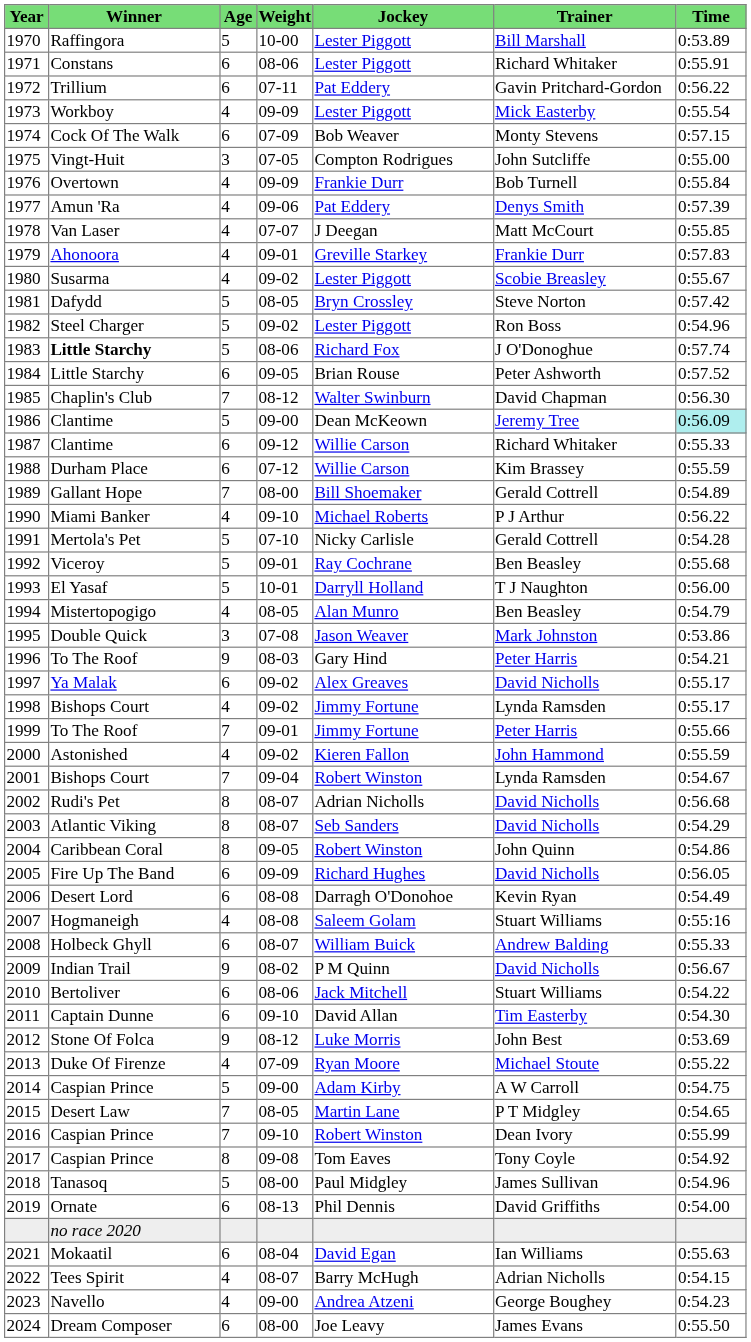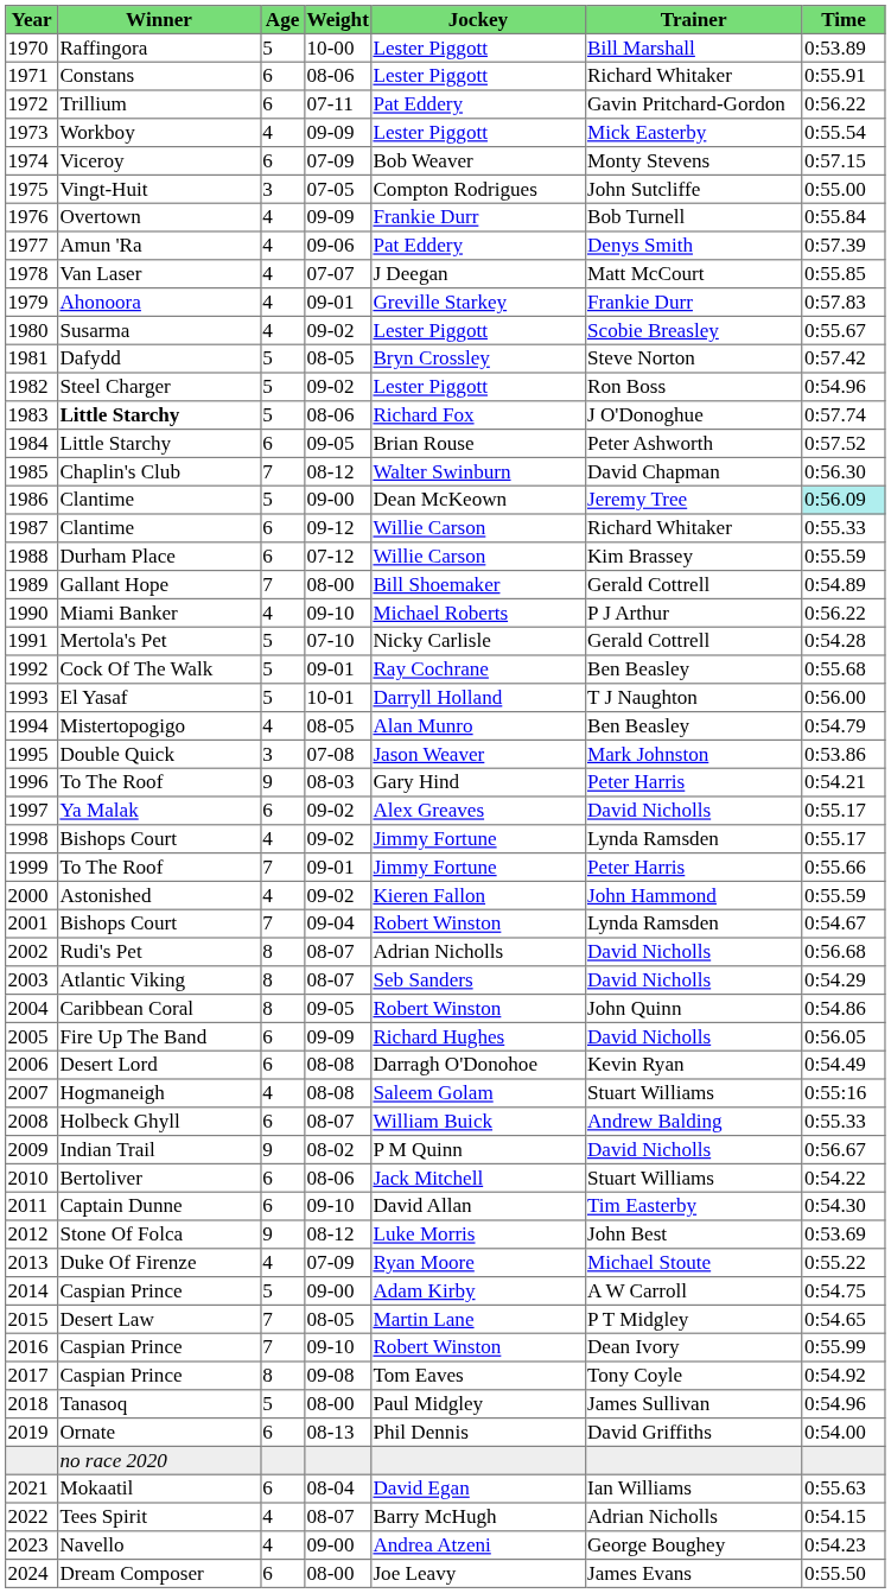 <table class = "sortable" | border="1" style="border-collapse: collapse; font-size:90%">
 <tr bgcolor="#77dd77" align="center">
 <th style="width:36px"><strong>Year</strong></th>
 <th style="width:160px"><strong>Winner</strong></th>
 <th style="width:30px"><strong>Age</strong></th>
 <th style="width:40px"><strong>Weight</strong></th>
 <th style="width:180px"><strong>Jockey</strong></th>
 <th style="width:180px"><strong>Trainer</strong></th>
 <th style="width:60px"><strong>Time</strong></th>
 </tr>
 <tr>
 <td>1970</td>
 <td>Raffingora</td>
 <td>5</td>
 <td>10-00</td>
 <td><a href='#'>Lester Piggott</a></td>
 <td><a href='#'>Bill Marshall</a></td>
 <td>0:53.89</td>
 </tr>
 <tr>
 <td>1971</td>
 <td>Constans</td>
 <td>6</td>
 <td>08-06</td>
 <td><a href='#'>Lester Piggott</a></td>
 <td>Richard Whitaker</td>
 <td>0:55.91</td>
 </tr>
 <tr>
 <td>1972</td>
 <td>Trillium</td>
 <td>6</td>
 <td>07-11</td>
 <td><a href='#'>Pat Eddery</a></td>
 <td>Gavin Pritchard-Gordon</td>
 <td>0:56.22</td>
 </tr>
 <tr>
 <td>1973</td>
 <td>Workboy</td>
 <td>4</td>
 <td>09-09</td>
 <td><a href='#'>Lester Piggott</a></td>
 <td><a href='#'>Mick Easterby</a></td>
 <td>0:55.54</td>
 </tr>
 <tr>
 <td>1974</td>
-<td>Cock Of The Walk</td>
+<td>Viceroy</td>
 <td>6</td>
 <td>07-09</td>
 <td>Bob Weaver</td>
 <td>Monty Stevens</td>
 <td>0:57.15</td>
 </tr>
 <tr>
 <td>1975</td>
 <td>Vingt-Huit</td>
 <td>3</td>
 <td>07-05</td>
 <td>Compton Rodrigues</td>
 <td>John Sutcliffe</td>
 <td>0:55.00</td>
 </tr>
 <tr>
 <td>1976</td>
 <td>Overtown</td>
 <td>4</td>
 <td>09-09</td>
 <td><a href='#'>Frankie Durr</a></td>
 <td>Bob Turnell</td>
 <td>0:55.84</td>
 </tr>
 <tr>
 <td>1977</td>
 <td>Amun 'Ra</td>
 <td>4</td>
 <td>09-06</td>
 <td><a href='#'>Pat Eddery</a></td>
 <td><a href='#'>Denys Smith</a></td>
 <td>0:57.39</td>
 </tr>
 <tr>
 <td>1978</td>
 <td>Van Laser</td>
 <td>4</td>
 <td>07-07</td>
 <td>J Deegan</td>
 <td>Matt McCourt</td>
 <td>0:55.85</td>
 </tr>
 <tr>
 <td>1979</td>
 <td><a href='#'>Ahonoora</a></td>
 <td>4</td>
 <td>09-01</td>
 <td><a href='#'>Greville Starkey</a></td>
 <td><a href='#'>Frankie Durr</a></td>
 <td>0:57.83</td>
 </tr>
 <tr>
 <td>1980</td>
 <td>Susarma</td>
 <td>4</td>
 <td>09-02</td>
 <td><a href='#'>Lester Piggott</a></td>
 <td><a href='#'>Scobie Breasley</a></td>
 <td>0:55.67</td>
 </tr>
 <tr>
 <td>1981</td>
 <td>Dafydd</td>
 <td>5</td>
 <td>08-05</td>
 <td><a href='#'>Bryn Crossley</a></td>
 <td>Steve Norton</td>
 <td>0:57.42</td>
 </tr>
 <tr>
 <td>1982</td>
 <td>Steel Charger</td>
 <td>5</td>
 <td>09-02</td>
 <td><a href='#'>Lester Piggott</a></td>
 <td>Ron Boss</td>
 <td>0:54.96</td>
 </tr>
 <tr>
 <td>1983</td>
 <td><strong>Little Starchy</strong></td>
 <td>5</td>
 <td>08-06</td>
 <td><a href='#'>Richard Fox</a></td>
 <td>J O'Donoghue</td>
 <td>0:57.74</td>
 </tr>
 <tr>
 <td>1984</td>
 <td>Little Starchy</td>
 <td>6</td>
 <td>09-05</td>
 <td>Brian Rouse</td>
 <td>Peter Ashworth</td>
 <td>0:57.52</td>
 </tr>
 <tr>
 <td>1985</td>
 <td>Chaplin's Club</td>
 <td>7</td>
 <td>08-12</td>
 <td><a href='#'>Walter Swinburn</a></td>
 <td>David Chapman</td>
 <td>0:56.30</td>
 </tr>
 <tr>
 <td>1986</td>
 <td>Clantime</td>
 <td>5</td>
 <td>09-00</td>
 <td>Dean McKeown</td>
 <td><a href='#'>Jeremy Tree</a></td>
 <td style="background: paleturquoise;">0:56.09</td>
 </tr>
 <tr>
 <td>1987</td>
 <td>Clantime</td>
 <td>6</td>
 <td>09-12</td>
 <td><a href='#'>Willie Carson</a></td>
 <td>Richard Whitaker</td>
 <td>0:55.33</td>
 </tr>
 <tr>
 <td>1988</td>
 <td>Durham Place</td>
 <td>6</td>
 <td>07-12</td>
 <td><a href='#'>Willie Carson</a></td>
 <td>Kim Brassey</td>
 <td>0:55.59</td>
 </tr>
 <tr>
 <td>1989</td>
 <td>Gallant Hope</td>
 <td>7</td>
 <td>08-00</td>
 <td><a href='#'>Bill Shoemaker</a></td>
 <td>Gerald Cottrell</td>
 <td>0:54.89</td>
 </tr>
 <tr>
 <td>1990</td>
 <td>Miami Banker</td>
 <td>4</td>
 <td>09-10</td>
 <td><a href='#'>Michael Roberts</a></td>
 <td>P J Arthur</td>
 <td>0:56.22</td>
 </tr>
 <tr>
 <td>1991</td>
 <td>Mertola's Pet</td>
 <td>5</td>
 <td>07-10</td>
 <td>Nicky Carlisle</td>
 <td>Gerald Cottrell</td>
 <td>0:54.28</td>
 </tr>
 <tr>
 <td>1992</td>
-<td>Viceroy</td>
+<td>Cock Of The Walk</td>
 <td>5</td>
 <td>09-01</td>
 <td><a href='#'>Ray Cochrane</a></td>
 <td>Ben Beasley</td>
 <td>0:55.68</td>
 </tr>
 <tr>
 <td>1993</td>
 <td>El Yasaf</td>
 <td>5</td>
 <td>10-01</td>
 <td><a href='#'>Darryll Holland</a></td>
 <td>T J Naughton</td>
 <td>0:56.00</td>
 </tr>
 <tr>
 <td>1994</td>
 <td>Mistertopogigo</td>
 <td>4</td>
 <td>08-05</td>
 <td><a href='#'>Alan Munro</a></td>
 <td>Ben Beasley</td>
 <td>0:54.79</td>
 </tr>
 <tr>
 <td>1995</td>
 <td>Double Quick</td>
 <td>3</td>
 <td>07-08</td>
 <td><a href='#'>Jason Weaver</a></td>
 <td><a href='#'>Mark Johnston</a></td>
 <td>0:53.86</td>
 </tr>
 <tr>
 <td>1996</td>
 <td>To The Roof</td>
 <td>9</td>
 <td>08-03</td>
 <td>Gary Hind</td>
 <td><a href='#'>Peter Harris</a></td>
 <td>0:54.21</td>
 </tr>
 <tr>
 <td>1997</td>
 <td><a href='#'>Ya Malak</a></td>
 <td>6</td>
 <td>09-02</td>
 <td><a href='#'>Alex Greaves</a></td>
 <td><a href='#'>David Nicholls</a></td>
 <td>0:55.17</td>
 </tr>
 <tr>
 <td>1998</td>
 <td>Bishops Court</td>
 <td>4</td>
 <td>09-02</td>
 <td><a href='#'>Jimmy Fortune</a></td>
 <td>Lynda Ramsden</td>
 <td>0:55.17</td>
 </tr>
 <tr>
 <td>1999</td>
 <td>To The Roof</td>
 <td>7</td>
 <td>09-01</td>
 <td><a href='#'>Jimmy Fortune</a></td>
 <td><a href='#'>Peter Harris</a></td>
 <td>0:55.66</td>
 </tr>
 <tr>
 <td>2000</td>
 <td>Astonished</td>
 <td>4</td>
 <td>09-02</td>
 <td><a href='#'>Kieren Fallon</a></td>
 <td><a href='#'>John Hammond</a></td>
 <td>0:55.59</td>
 </tr>
 <tr>
 <td>2001</td>
 <td>Bishops Court</td>
 <td>7</td>
 <td>09-04</td>
 <td><a href='#'>Robert Winston</a></td>
 <td>Lynda Ramsden</td>
 <td>0:54.67</td>
 </tr>
 <tr>
 <td>2002</td>
 <td>Rudi's Pet</td>
 <td>8</td>
 <td>08-07</td>
 <td>Adrian Nicholls</td>
 <td><a href='#'>David Nicholls</a></td>
 <td>0:56.68</td>
 </tr>
 <tr>
 <td>2003</td>
 <td>Atlantic Viking</td>
 <td>8</td>
 <td>08-07</td>
 <td><a href='#'>Seb Sanders</a></td>
 <td><a href='#'>David Nicholls</a></td>
 <td>0:54.29</td>
 </tr>
 <tr>
 <td>2004</td>
 <td>Caribbean Coral</td>
 <td>8</td>
 <td>09-05</td>
 <td><a href='#'>Robert Winston</a></td>
 <td>John Quinn</td>
 <td>0:54.86</td>
 </tr>
 <tr>
 <td>2005</td>
 <td>Fire Up The Band</td>
 <td>6</td>
 <td>09-09</td>
 <td><a href='#'>Richard Hughes</a></td>
 <td><a href='#'>David Nicholls</a></td>
 <td>0:56.05</td>
 </tr>
 <tr>
 <td>2006</td>
 <td>Desert Lord</td>
 <td>6</td>
 <td>08-08</td>
 <td>Darragh O'Donohoe</td>
 <td>Kevin Ryan</td>
 <td>0:54.49</td>
 </tr>
 <tr>
 <td>2007</td>
 <td>Hogmaneigh</td>
 <td>4</td>
 <td>08-08</td>
 <td><a href='#'>Saleem Golam</a></td>
 <td>Stuart Williams</td>
 <td>0:55:16</td>
 </tr>
 <tr>
 <td>2008</td>
 <td>Holbeck Ghyll</td>
 <td>6</td>
 <td>08-07</td>
 <td><a href='#'>William Buick</a></td>
 <td><a href='#'>Andrew Balding</a></td>
 <td>0:55.33</td>
 </tr>
 <tr>
 <td>2009</td>
 <td>Indian Trail</td>
 <td>9</td>
 <td>08-02</td>
 <td>P M Quinn</td>
 <td><a href='#'>David Nicholls</a></td>
 <td>0:56.67</td>
 </tr>
 <tr>
 <td>2010</td>
 <td>Bertoliver</td>
 <td>6</td>
 <td>08-06</td>
 <td><a href='#'>Jack Mitchell</a></td>
 <td>Stuart Williams</td>
 <td>0:54.22</td>
 </tr>
 <tr>
 <td>2011</td>
 <td>Captain Dunne</td>
 <td>6</td>
 <td>09-10</td>
 <td>David Allan</td>
 <td><a href='#'>Tim Easterby</a></td>
 <td>0:54.30</td>
 </tr>
 <tr>
 <td>2012</td>
 <td>Stone Of Folca</td>
 <td>9</td>
 <td>08-12</td>
 <td><a href='#'>Luke Morris</a></td>
 <td>John Best</td>
 <td>0:53.69</td>
 </tr>
 <tr>
 <td>2013</td>
 <td>Duke Of Firenze</td>
 <td>4</td>
 <td>07-09</td>
 <td><a href='#'>Ryan Moore</a></td>
 <td><a href='#'>Michael Stoute</a></td>
 <td>0:55.22</td>
 </tr>
 <tr>
 <td>2014</td>
 <td>Caspian Prince</td>
 <td>5</td>
 <td>09-00</td>
 <td><a href='#'>Adam Kirby</a></td>
 <td>A W Carroll</td>
 <td>0:54.75</td>
 </tr>
 <tr>
 <td>2015</td>
 <td>Desert Law</td>
 <td>7</td>
 <td>08-05</td>
 <td><a href='#'>Martin Lane</a></td>
 <td>P T Midgley</td>
 <td>0:54.65</td>
 </tr>
 <tr>
 <td>2016</td>
 <td>Caspian Prince</td>
 <td>7</td>
 <td>09-10</td>
 <td><a href='#'>Robert Winston</a></td>
 <td>Dean Ivory</td>
 <td>0:55.99</td>
 </tr>
 <tr>
 <td>2017</td>
 <td>Caspian Prince</td>
 <td>8</td>
 <td>09-08</td>
 <td>Tom Eaves</td>
 <td>Tony Coyle</td>
 <td>0:54.92</td>
 </tr>
 <tr>
 <td>2018</td>
 <td>Tanasoq</td>
 <td>5</td>
 <td>08-00</td>
 <td>Paul Midgley</td>
 <td>James Sullivan</td>
 <td>0:54.96</td>
 </tr>
 <tr>
 <td>2019</td>
 <td>Ornate</td>
 <td>6</td>
 <td>08-13</td>
 <td>Phil Dennis</td>
 <td>David Griffiths</td>
 <td>0:54.00</td>
 </tr>
 <tr bgcolor="#eeeeee">
 <td data-sort-value="2020"></td>
 <td><em>no race 2020</em> </td>
 <td></td>
 <td></td>
 <td></td>
 <td></td>
 <td></td>
 </tr>
 <tr>
 <td>2021</td>
 <td>Mokaatil</td>
 <td>6</td>
 <td>08-04</td>
 <td><a href='#'>David Egan</a></td>
 <td>Ian Williams</td>
 <td>0:55.63</td>
 </tr>
 <tr>
 <td>2022</td>
 <td>Tees Spirit</td>
 <td>4</td>
 <td>08-07</td>
 <td>Barry McHugh</td>
 <td>Adrian Nicholls</td>
 <td>0:54.15</td>
 </tr>
 <tr>
 <td>2023</td>
 <td>Navello</td>
 <td>4</td>
 <td>09-00</td>
 <td><a href='#'>Andrea Atzeni</a></td>
 <td>George Boughey</td>
 <td>0:54.23</td>
 </tr>
 <tr>
 <td>2024</td>
 <td>Dream Composer</td>
 <td>6</td>
 <td>08-00</td>
 <td>Joe Leavy</td>
 <td>James Evans</td>
 <td>0:55.50</td>
 </tr>
 </table>
